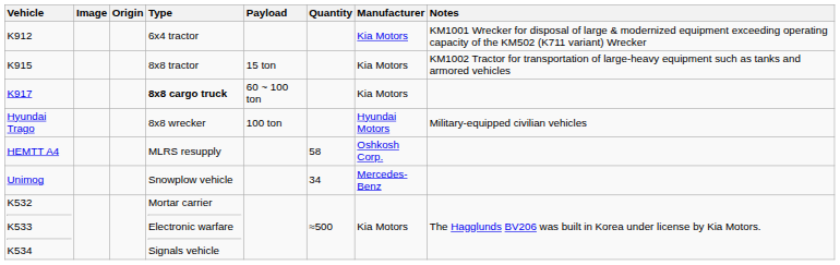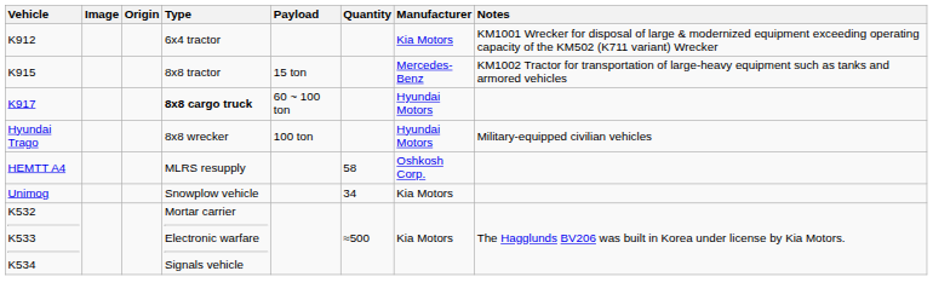 <table class="wikitable sortable">
 <tr>
 <th style="text-align:left; width:9%;">Vehicle</th>
 <th>Image</th>
 <th>Origin</th>
 <th style="text-align:left; width:13%;">Type</th>
 <th style="text-align:left; width:8%;">Payload</th>
 <th style="text-align:left; width:4%;">Quantity</th>
 <th style="text-align:left; width:8%;">Manufacturer</th>
 <th style="text-align:left; width:58%;">Notes</th>
 </tr>
 <tr>
 <td>K912</td>
 <td></td>
 <td></td>
 <td>6x4 tractor</td>
 <td></td>
 <td></td>
 <td><a href='#'>Kia Motors</a></td>
 <td>KM1001 Wrecker for disposal of large & modernized equipment exceeding operating capacity of the KM502 (K711 variant) Wrecker</td>
 </tr>
 <tr>
 <td>K915</td>
 <td></td>
 <td></td>
 <td>8x8 tractor</td>
 <td>15 ton</td>
 <td></td>
-<td>Kia Motors</td>
+<td><a href='#'>Mercedes-Benz</a></td>
 <td>KM1002 Tractor for transportation of large-heavy equipment such as tanks and armored vehicles</td>
 </tr>
 <tr>
 <td><a href='#'>K917</a></td>
 <td></td>
 <td></td>
 <td><strong>8x8 cargo truck</strong></td>
 <td>60 ~ 100 ton</td>
 <td></td>
-<td>Kia Motors</td>
+<td><a href='#'>Hyundai Motors</a></td>
 <td></td>
 </tr>
 <tr>
 <td><a href='#'>Hyundai Trago</a></td>
 <td></td>
 <td></td>
 <td>8x8 wrecker</td>
 <td>100 ton</td>
 <td></td>
 <td><a href='#'>Hyundai Motors</a></td>
 <td>Military-equipped civilian vehicles</td>
 </tr>
 <tr>
 <td><a href='#'>HEMTT A4</a></td>
 <td></td>
 <td></td>
 <td>MLRS resupply</td>
 <td></td>
 <td>58</td>
 <td><a href='#'>Oshkosh Corp.</a></td>
 <td></td>
 </tr>
 <tr>
 <td><a href='#'>Unimog</a></td>
 <td></td>
 <td></td>
 <td>Snowplow vehicle</td>
 <td></td>
 <td>34</td>
-<td><a href='#'>Mercedes-Benz</a></td>
+<td>Kia Motors</td>
 <td></td>
 </tr>
 <tr>
 <td>K532<hr>K533<hr>K534</td>
 <td></td>
 <td><br></td>
 <td>Mortar carrier <hr> Electronic warfare <hr> Signals vehicle</td>
 <td></td>
 <td>≈500</td>
 <td>Kia Motors</td>
 <td>The <a href='#'>Hagglunds</a> <a href='#'>BV206</a> was built in Korea under license by Kia Motors.</td>
 </tr>
 </table>
